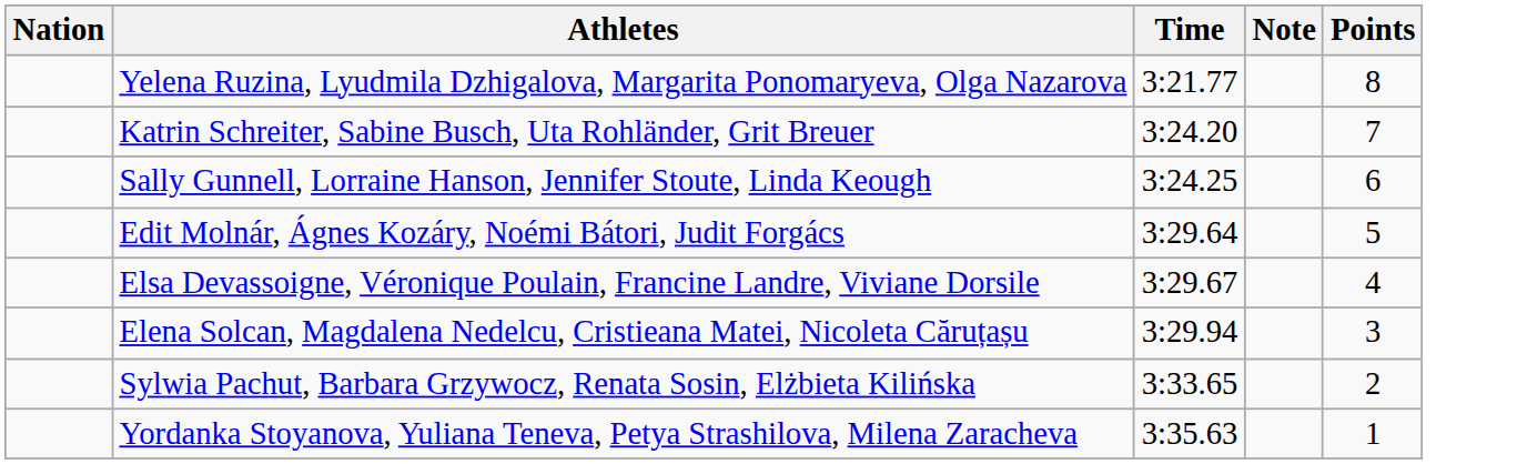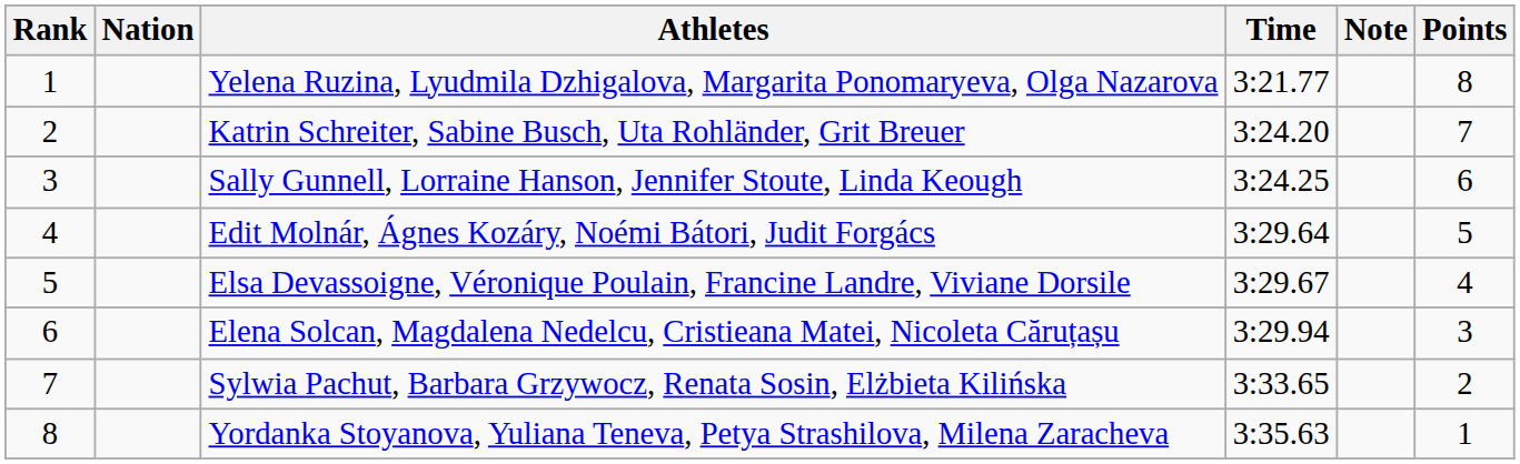 <table class="wikitable sortable" style="text-align:center">
 <tr>
+<th>Rank</th>
 <th>Nation</th>
 <th>Athletes</th>
 <th>Time</th>
 <th>Note</th>
 <th>Points</th>
 </tr>
 <tr>
+<td>1</td>
 <td align=left></td>
 <td align=left><a href='#'>Yelena Ruzina</a>, <a href='#'>Lyudmila Dzhigalova</a>, <a href='#'>Margarita Ponomaryeva</a>, <a href='#'>Olga Nazarova</a></td>
 <td>3:21.77</td>
 <td></td>
 <td>8</td>
 </tr>
 <tr>
+<td>2</td>
 <td align=left></td>
 <td align=left><a href='#'>Katrin Schreiter</a>, <a href='#'>Sabine Busch</a>, <a href='#'>Uta Rohländer</a>, <a href='#'>Grit Breuer</a></td>
 <td>3:24.20</td>
 <td></td>
 <td>7</td>
 </tr>
 <tr>
+<td>3</td>
 <td align=left></td>
 <td align=left><a href='#'>Sally Gunnell</a>, <a href='#'>Lorraine Hanson</a>, <a href='#'>Jennifer Stoute</a>, <a href='#'>Linda Keough</a></td>
 <td>3:24.25</td>
 <td></td>
 <td>6</td>
 </tr>
 <tr>
+<td>4</td>
 <td align=left></td>
 <td align=left><a href='#'>Edit Molnár</a>, <a href='#'>Ágnes Kozáry</a>, <a href='#'>Noémi Bátori</a>, <a href='#'>Judit Forgács</a></td>
 <td>3:29.64</td>
 <td></td>
 <td>5</td>
 </tr>
 <tr>
+<td>5</td>
 <td align=left></td>
 <td align=left><a href='#'>Elsa Devassoigne</a>, <a href='#'>Véronique Poulain</a>, <a href='#'>Francine Landre</a>, <a href='#'>Viviane Dorsile</a></td>
 <td>3:29.67</td>
 <td></td>
 <td>4</td>
 </tr>
 <tr>
+<td>6</td>
 <td align=left></td>
 <td align=left><a href='#'>Elena Solcan</a>, <a href='#'>Magdalena Nedelcu</a>, <a href='#'>Cristieana Matei</a>, <a href='#'>Nicoleta Căruțașu</a></td>
 <td>3:29.94</td>
 <td></td>
 <td>3</td>
 </tr>
 <tr>
+<td>7</td>
 <td align=left></td>
 <td align=left><a href='#'>Sylwia Pachut</a>, <a href='#'>Barbara Grzywocz</a>, <a href='#'>Renata Sosin</a>, <a href='#'>Elżbieta Kilińska</a></td>
 <td>3:33.65</td>
 <td></td>
 <td>2</td>
 </tr>
 <tr>
+<td>8</td>
 <td align=left></td>
 <td align=left><a href='#'>Yordanka Stoyanova</a>, <a href='#'>Yuliana Teneva</a>, <a href='#'>Petya Strashilova</a>, <a href='#'>Milena Zaracheva</a></td>
 <td>3:35.63</td>
 <td></td>
 <td>1</td>
 </tr>
 </table>
